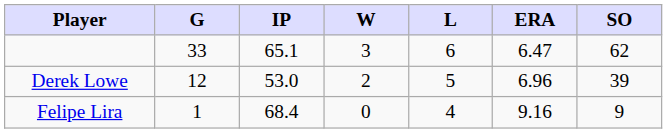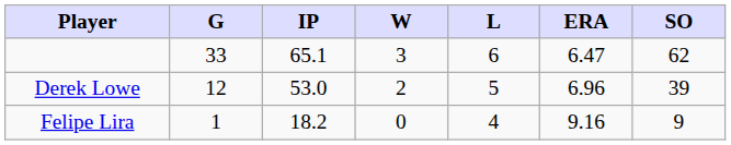 <table class="wikitable sortable">
 <tr>
 <th style="background:#ddf; width:16%;">Player</th>
 <th style="background:#ddf; width:9%;">G</th>
 <th style="background:#ddf; width:9%;">IP</th>
 <th style="background:#ddf; width:9%;">W</th>
 <th style="background:#ddf; width:9%;">L</th>
 <th style="background:#ddf; width:9%;">ERA</th>
 <th style="background:#ddf; width:9%;">SO</th>
 </tr>
 <tr style="text-align:center;">
 <td></td>
 <td>33</td>
 <td>65.1</td>
 <td>3</td>
 <td>6</td>
 <td>6.47</td>
 <td>62</td>
 </tr>
 <tr align="center">
 <td><a href='#'>Derek Lowe</a></td>
 <td>12</td>
 <td>53.0</td>
 <td>2</td>
 <td>5</td>
 <td>6.96</td>
 <td>39</td>
 </tr>
 <tr align="center">
 <td><a href='#'>Felipe Lira</a></td>
 <td>1</td>
-<td>68.4</td>
+<td>18.2</td>
 <td>0</td>
 <td>4</td>
 <td>9.16</td>
 <td>9</td>
 </tr>
 </table>
